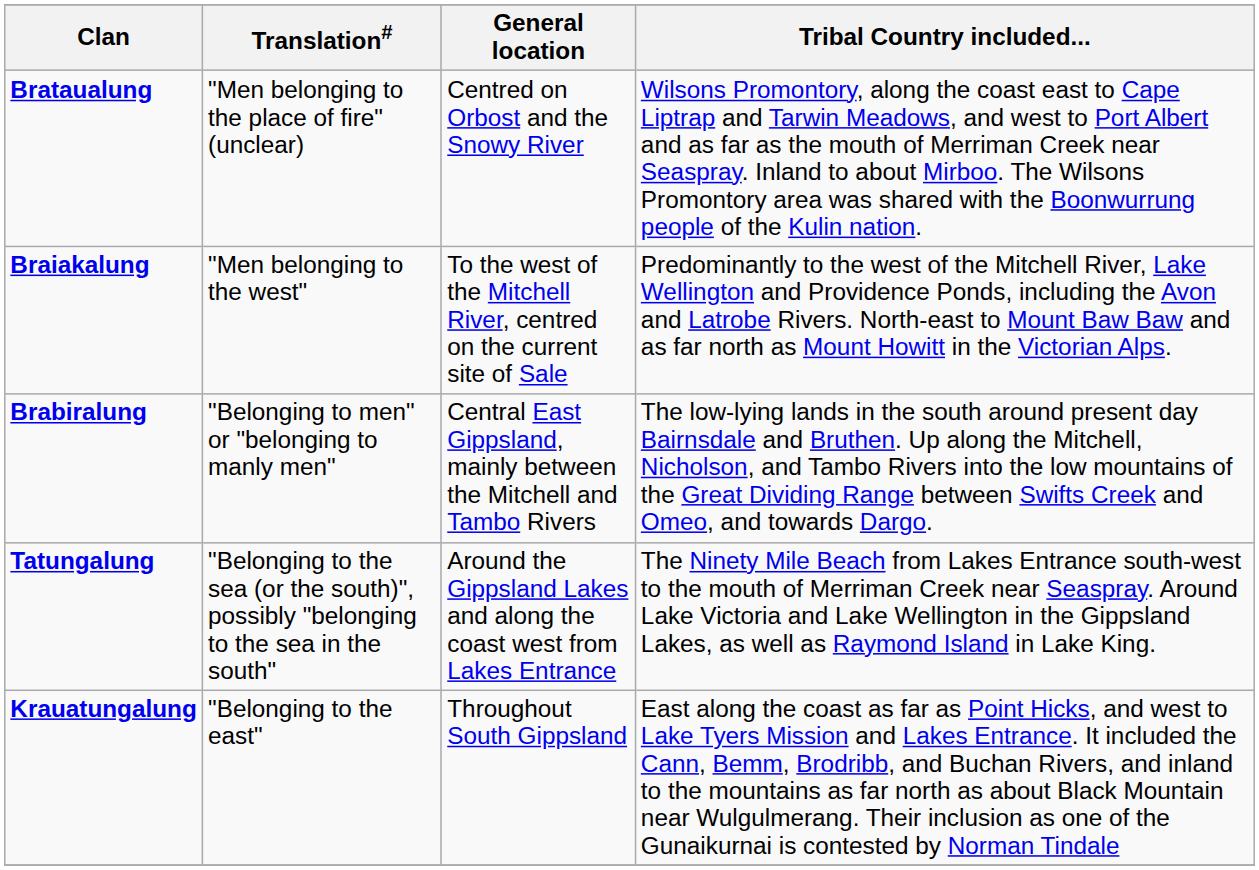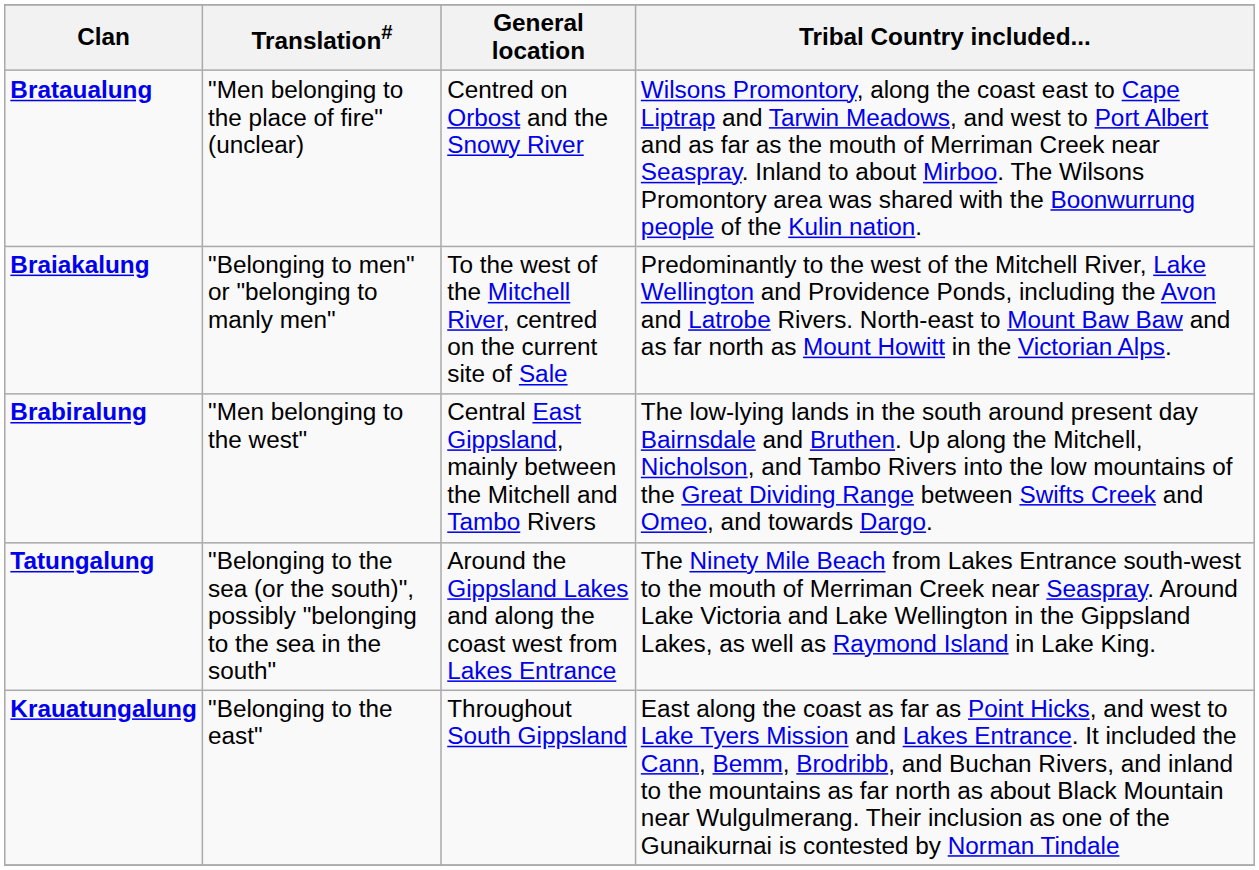 <table class="wikitable sortable">
 <tr bgcolor=#efefef>
 </tr>
 <tr>
 <th scope="col" width="100">Clan</th>
 <th scope="col" width="150">Translation<sup>#</sup></th>
 <th scope="col" width="120">General location</th>
 <th scope="col" width="400">Tribal Country included...</th>
 </tr>
 <tr valign="top">
 <td><strong><a href='#'>Brataualung</a></strong></td>
 <td>"Men belonging to the place of fire" (unclear)</td>
 <td>Centred on <a href='#'>Orbost</a> and the <a href='#'>Snowy River</a></td>
 <td><a href='#'>Wilsons Promontory</a>, along the coast east to <a href='#'>Cape Liptrap</a> and <a href='#'>Tarwin Meadows</a>, and west to <a href='#'>Port Albert</a> and as far as the mouth of Merriman Creek near <a href='#'>Seaspray</a>. Inland to about <a href='#'>Mirboo</a>. The Wilsons Promontory area was shared with the <a href='#'>Boonwurrung people</a> of the <a href='#'>Kulin nation</a>.</td>
 </tr>
 <tr valign="top">
 <td><a href='#'><strong>Braiakalung</strong></a></td>
-<td>"Men belonging to the west"</td>
+<td>"Belonging to men" or "belonging to manly men"</td>
 <td>To the west of the <a href='#'>Mitchell River</a>, centred on the current site of <a href='#'>Sale</a></td>
 <td>Predominantly to the west of the Mitchell River, <a href='#'>Lake Wellington</a> and Providence Ponds, including the <a href='#'>Avon</a> and <a href='#'>Latrobe</a> Rivers. North-east to <a href='#'>Mount Baw Baw</a> and as far north as <a href='#'>Mount Howitt</a> in the <a href='#'>Victorian Alps</a>.</td>
 </tr>
 <tr valign="top">
 <td><strong><a href='#'>Brabiralung</a></strong></td>
-<td>"Belonging to men" or "belonging to manly men"</td>
+<td>"Men belonging to the west"</td>
 <td>Central <a href='#'>East Gippsland</a>, mainly between the Mitchell and <a href='#'>Tambo</a> Rivers</td>
 <td>The low-lying lands in the south around present day <a href='#'>Bairnsdale</a> and <a href='#'>Bruthen</a>. Up along the Mitchell, <a href='#'>Nicholson</a>, and Tambo Rivers into the low mountains of the <a href='#'>Great Dividing Range</a> between <a href='#'>Swifts Creek</a> and <a href='#'>Omeo</a>, and towards <a href='#'>Dargo</a>.</td>
 </tr>
 <tr valign="top">
 <td><strong><a href='#'>Tatungalung</a></strong></td>
 <td>"Belonging to the sea (or the south)", possibly "belonging to the sea in the south"</td>
 <td>Around the <a href='#'>Gippsland Lakes</a> and along the coast west from <a href='#'>Lakes Entrance</a></td>
 <td>The <a href='#'>Ninety Mile Beach</a> from Lakes Entrance south-west to the mouth of Merriman Creek near <a href='#'>Seaspray</a>. Around Lake Victoria and Lake Wellington in the Gippsland Lakes, as well as <a href='#'>Raymond Island</a> in Lake King.</td>
 </tr>
 <tr valign="top">
 <td><strong><a href='#'>Krauatungalung</a></strong></td>
 <td>"Belonging to the east"</td>
 <td>Throughout <a href='#'>South Gippsland</a></td>
 <td>East along the coast as far as <a href='#'>Point Hicks</a>, and west to <a href='#'>Lake Tyers Mission</a> and <a href='#'>Lakes Entrance</a>. It included the <a href='#'>Cann</a>, <a href='#'>Bemm</a>, <a href='#'>Brodribb</a>, and Buchan Rivers, and inland to the mountains as far north as about Black Mountain near Wulgulmerang. Their inclusion as one of the Gunaikurnai is contested by <a href='#'>Norman Tindale</a></td>
 </tr>
 <tr>
 </tr>
 </table>
